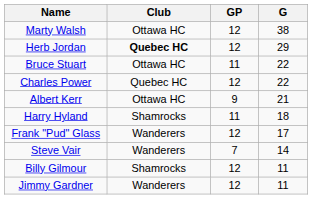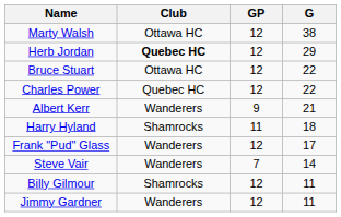 <table class="wikitable" style="text-align:center;">
 <tr>
 <th style="width:9em">Name</th>
 <th style="width:9em">Club</th>
 <th style="width:4em">GP</th>
 <th style="width:4em">G</th>
 </tr>
 <tr>
 <td><a href='#'>Marty Walsh</a></td>
 <td>Ottawa HC</td>
 <td>12</td>
 <td>38</td>
 </tr>
 <tr>
 <td><a href='#'>Herb Jordan</a></td>
 <td><strong>Quebec HC</strong></td>
 <td>12</td>
 <td>29</td>
 </tr>
 <tr>
 <td><a href='#'>Bruce Stuart</a></td>
 <td>Ottawa HC</td>
-<td>11</td>
+<td>12</td>
 <td>22</td>
 </tr>
 <tr>
 <td><a href='#'>Charles Power</a></td>
 <td>Quebec HC</td>
 <td>12</td>
 <td>22</td>
 </tr>
 <tr>
 <td><a href='#'>Albert Kerr</a></td>
-<td>Ottawa HC</td>
+<td>Wanderers</td>
 <td>9</td>
 <td>21</td>
 </tr>
 <tr>
 <td><a href='#'>Harry Hyland</a></td>
 <td>Shamrocks</td>
 <td>11</td>
 <td>18</td>
 </tr>
 <tr>
 <td><a href='#'>Frank "Pud" Glass</a></td>
 <td>Wanderers</td>
 <td>12</td>
 <td>17</td>
 </tr>
 <tr>
 <td><a href='#'>Steve Vair</a></td>
 <td>Wanderers</td>
 <td>7</td>
 <td>14</td>
 </tr>
 <tr>
 <td><a href='#'>Billy Gilmour</a></td>
 <td>Shamrocks</td>
 <td>12</td>
 <td>11</td>
 </tr>
 <tr>
 <td><a href='#'>Jimmy Gardner</a></td>
 <td>Wanderers</td>
 <td>12</td>
 <td>11</td>
 </tr>
 </table>
